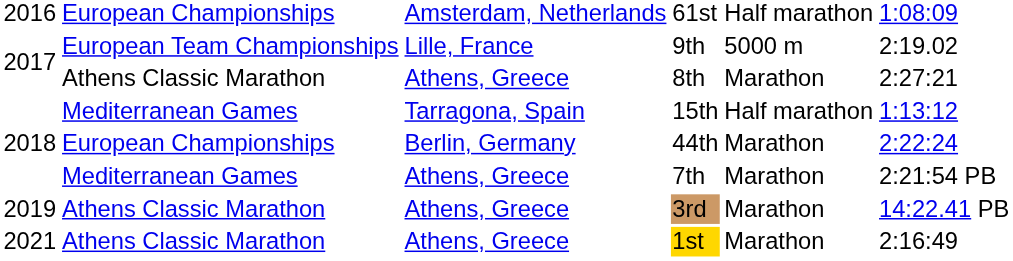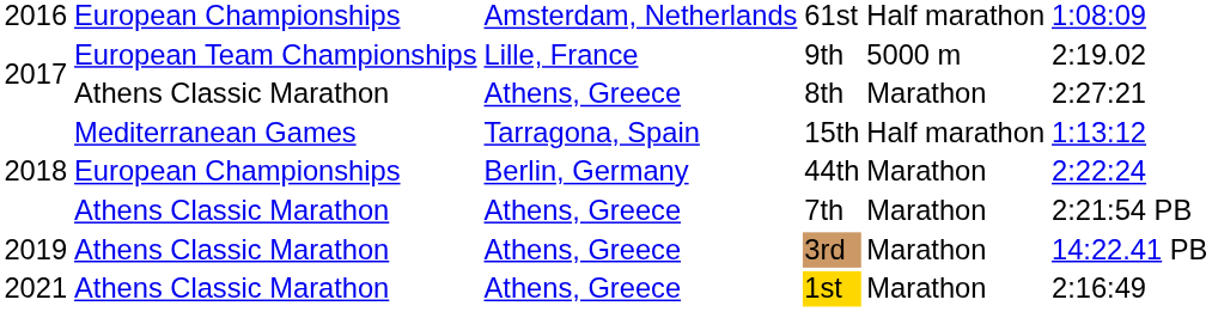 <table>
 <tr>
 <td>2016</td>
 <td><a href='#'>European Championships</a></td>
 <td><a href='#'>Amsterdam, Netherlands</a></td>
 <td>61st</td>
 <td>Half marathon</td>
 <td><a href='#'>1:08:09</a></td>
 </tr>
 <tr>
 <td rowspan=2>2017</td>
 <td><a href='#'>European Team Championships</a></td>
 <td><a href='#'>Lille, France</a></td>
 <td>9th</td>
 <td>5000 m</td>
 <td>2:19.02</td>
 </tr>
 <tr>
 <td>Athens Classic Marathon</td>
 <td><a href='#'>Athens, Greece</a></td>
 <td>8th</td>
 <td>Marathon</td>
 <td>2:27:21</td>
 </tr>
 <tr>
 <td rowspan=3>2018</td>
 <td><a href='#'>Mediterranean Games</a></td>
 <td><a href='#'>Tarragona, Spain</a></td>
 <td>15th</td>
 <td>Half marathon</td>
 <td><a href='#'>1:13:12</a></td>
 </tr>
 <tr>
 <td><a href='#'>European Championships</a></td>
 <td><a href='#'>Berlin, Germany</a></td>
 <td>44th</td>
 <td>Marathon</td>
 <td><a href='#'>2:22:24</a></td>
 </tr>
 <tr>
-<td><a href='#'>Mediterranean Games</a></td>
+<td><a href='#'>Athens Classic Marathon</a></td>
 <td><a href='#'>Athens, Greece</a></td>
 <td>7th</td>
 <td>Marathon</td>
 <td>2:21:54 PB</td>
 </tr>
 <tr>
 <td>2019</td>
 <td><a href='#'>Athens Classic Marathon</a></td>
 <td><a href='#'>Athens, Greece</a></td>
 <td bgcolor=cc9966>3rd</td>
 <td>Marathon</td>
 <td><a href='#'>14:22.41</a> PB</td>
 </tr>
 <tr>
 <td>2021</td>
 <td><a href='#'>Athens Classic Marathon</a></td>
 <td><a href='#'>Athens, Greece</a></td>
 <td bgcolor=gold>1st</td>
 <td>Marathon</td>
 <td>2:16:49</td>
 </tr>
 <tr>
 </tr>
 </table>
